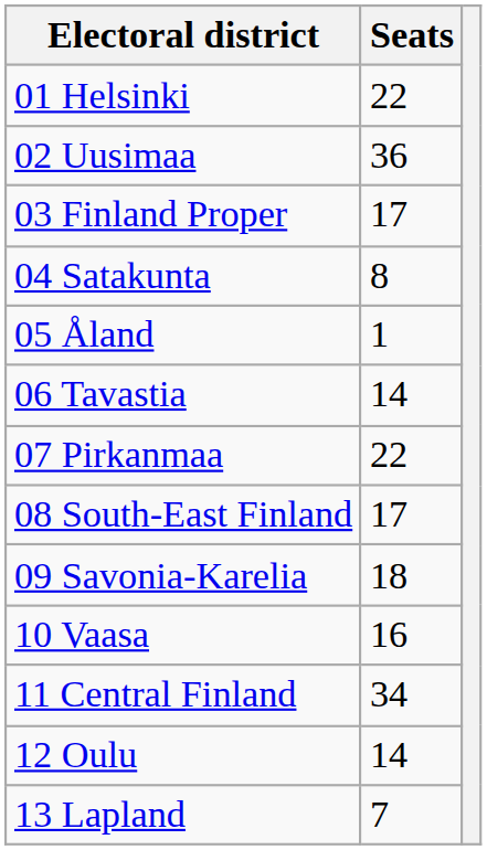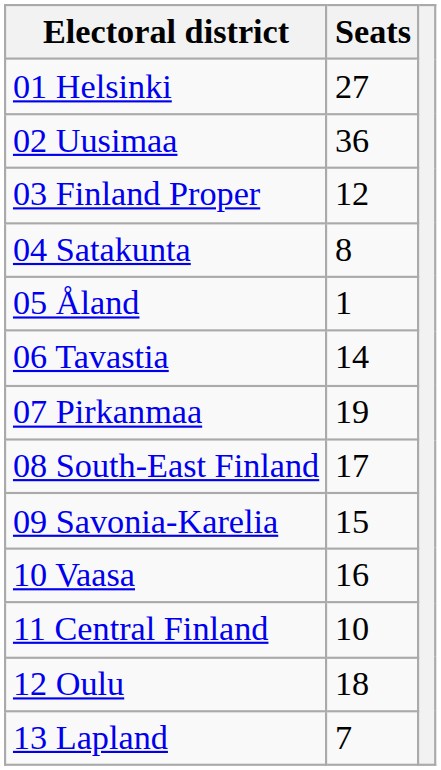 <table class="wikitable">
 <tr>
 <th>Electoral district</th>
 <th>Seats</th>
 <th rowspan="14"></th>
 </tr>
 <tr>
 <td><a href='#'>01 Helsinki</a></td>
-<td>22</td>
+<td>27</td>
 </tr>
 <tr>
 <td><a href='#'>02 Uusimaa</a></td>
 <td>36</td>
 </tr>
 <tr>
 <td><a href='#'>03 Finland Proper</a></td>
-<td>17</td>
+<td>12</td>
 </tr>
 <tr>
 <td><a href='#'>04 Satakunta</a></td>
 <td>8</td>
 </tr>
 <tr>
 <td><a href='#'>05 Åland</a></td>
 <td>1</td>
 </tr>
 <tr>
 <td><a href='#'>06 Tavastia</a></td>
 <td>14</td>
 </tr>
 <tr>
 <td><a href='#'>07 Pirkanmaa</a></td>
-<td>22</td>
+<td>19</td>
 </tr>
 <tr>
 <td><a href='#'>08 South-East Finland</a></td>
 <td>17</td>
 </tr>
 <tr>
 <td><a href='#'>09 Savonia-Karelia</a></td>
-<td>18</td>
+<td>15</td>
 </tr>
 <tr>
 <td><a href='#'>10 Vaasa</a></td>
 <td>16</td>
 </tr>
 <tr>
 <td><a href='#'>11 Central Finland</a></td>
-<td>34</td>
+<td>10</td>
 </tr>
 <tr>
 <td><a href='#'>12 Oulu</a></td>
-<td>14</td>
+<td>18</td>
 </tr>
 <tr>
 <td><a href='#'>13 Lapland</a></td>
 <td>7</td>
 </tr>
 </table>
